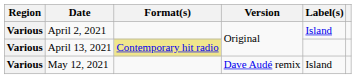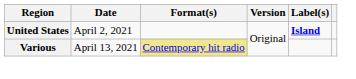 <table class="wikitable plainrowheaders">
 <tr>
 <th scope="col">Region</th>
 <th scope="col">Date</th>
 <th scope="col">Format(s)</th>
 <th scope="col">Version</th>
 <th scope="col">Label(s)</th>
 <th scope="col"></th>
 </tr>
 <tr>
-<th scope="row">Various</th>
+<th scope="row">United States</th>
 <td>April 2, 2021</td>
 <td></td>
 <td rowspan="2">Original</td>
-<td><a href='#'>Island</a></td>
+<td><strong><a href='#'>Island</a></strong></td>
 <td align="center"></td>
 </tr>
 <tr>
 <th scope="row">Various</th>
 <td>April 13, 2021</td>
 <td style="background: khaki;"><a href='#'>Contemporary hit radio</a></td>
 <td></td>
 <td align="center"></td>
 </tr>
-<tr>
-<th scope="row">Various</th>
-<td>May 12, 2021</td>
-<td></td>
-<td><a href='#'>Dave Audé</a> remix</td>
-<td>Island</td>
-<td align="center"></td>
-</tr>
 </table>
